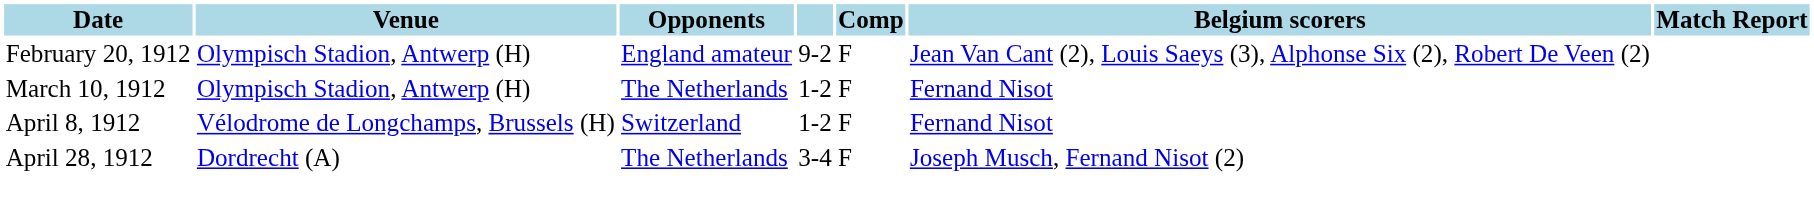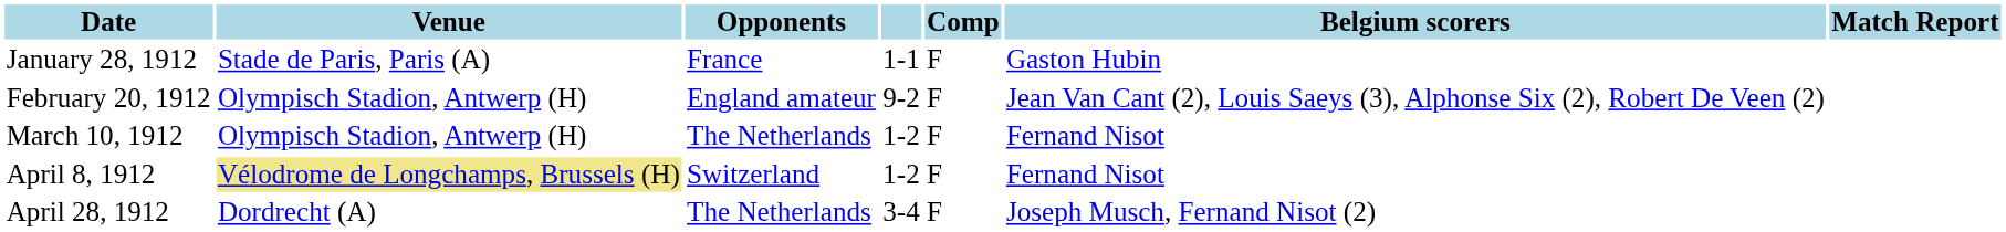 <table>
 <tr>
 <th style="background: lightblue;">Date</th>
 <th style="background: lightblue;">Venue</th>
 <th style="background: lightblue;">Opponents</th>
 <th style="background: lightblue;" align=center></th>
 <th style="background: lightblue;" align=center>Comp</th>
 <th style="background: lightblue;">Belgium scorers</th>
 <th style="background: lightblue;">Match Report</th>
+</tr>
+<tr>
+<td>January 28, 1912</td>
+<td><a href='#'>Stade de Paris</a>, <a href='#'>Paris</a> (A)</td>
+<td><a href='#'>France</a></td>
+<td>1-1</td>
+<td>F</td>
+<td><a href='#'>Gaston Hubin</a></td>
+<td></td>
 </tr>
 <tr>
 <td>February 20, 1912</td>
 <td><a href='#'>Olympisch Stadion</a>, <a href='#'>Antwerp</a> (H)</td>
 <td><a href='#'>England amateur</a></td>
 <td>9-2</td>
 <td>F</td>
 <td><a href='#'>Jean Van Cant</a> (2), <a href='#'>Louis Saeys</a> (3), <a href='#'>Alphonse Six</a> (2), <a href='#'>Robert De Veen</a> (2)</td>
 <td></td>
 </tr>
 <tr>
 <td>March 10, 1912</td>
 <td><a href='#'>Olympisch Stadion</a>, <a href='#'>Antwerp</a> (H)</td>
 <td><a href='#'>The Netherlands</a></td>
 <td>1-2</td>
 <td>F</td>
 <td><a href='#'>Fernand Nisot</a></td>
 <td></td>
 </tr>
 <tr>
 <td>April 8, 1912</td>
-<td><a href='#'>Vélodrome de Longchamps</a>, <a href='#'>Brussels</a> (H)</td>
+<td style="background: khaki;"><a href='#'>Vélodrome de Longchamps</a>, <a href='#'>Brussels</a> (H)</td>
 <td><a href='#'>Switzerland</a></td>
 <td>1-2</td>
 <td>F</td>
 <td><a href='#'>Fernand Nisot</a></td>
 <td></td>
 </tr>
 <tr>
 <td>April 28, 1912</td>
 <td><a href='#'>Dordrecht</a> (A)</td>
 <td><a href='#'>The Netherlands</a></td>
 <td>3-4</td>
 <td>F</td>
 <td><a href='#'>Joseph Musch</a>, <a href='#'>Fernand Nisot</a> (2)</td>
 <td></td>
 </tr>
 </table>
